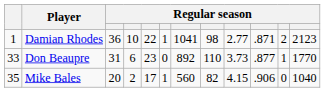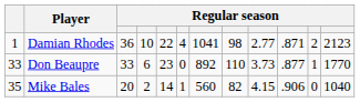 <table class="wikitable plainrowheaders" style="text-align:center;">
 <tr>
 <th scope="col" rowspan="2"></th>
 <th scope="col" rowspan="2">Player</th>
 <th scope=colgroup colspan=10>Regular season</th>
 </tr>
 <tr>
 <th scope="col"></th>
 <th scope="col"></th>
 <th scope="col"></th>
 <th scope="col"></th>
 <th scope="col"></th>
 <th scope="col"></th>
 <th scope="col"></th>
 <th scope="col"></th>
 <th scope="col"></th>
 <th scope="col"></th>
 </tr>
 <tr>
 <td scope="row">1</td>
 <td align="left"><a href='#'>Damian Rhodes</a></td>
 <td>36</td>
 <td>10</td>
 <td>22</td>
-<td>1</td>
+<td>4</td>
 <td>1041</td>
 <td>98</td>
 <td>2.77</td>
 <td>.871</td>
 <td>2</td>
 <td>2123</td>
 </tr>
 <tr>
 <td scope="row">33</td>
 <td align="left"><a href='#'>Don Beaupre</a></td>
-<td>31</td>
+<td>33</td>
 <td>6</td>
 <td>23</td>
 <td>0</td>
 <td>892</td>
 <td>110</td>
 <td>3.73</td>
 <td>.877</td>
 <td>1</td>
 <td>1770</td>
 </tr>
 <tr>
 <td scope="row">35</td>
 <td align="left"><a href='#'>Mike Bales</a></td>
 <td>20</td>
 <td>2</td>
-<td>17</td>
+<td>14</td>
 <td>1</td>
 <td>560</td>
 <td>82</td>
 <td>4.15</td>
 <td>.906</td>
 <td>0</td>
 <td>1040</td>
 </tr>
 </table>
